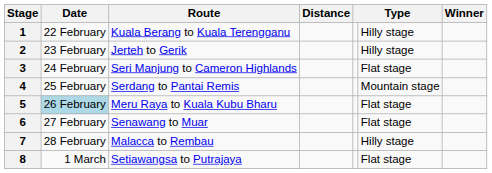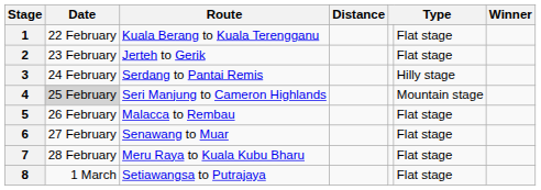 <table class="wikitable">
 <tr>
 <th scope=col>Stage</th>
 <th scope=col>Date</th>
 <th scope=col>Route</th>
 <th scope=col>Distance</th>
 <th scope=col colspan="2">Type</th>
 <th scope=col>Winner</th>
 </tr>
 <tr>
 <th scope=row>1</th>
 <td style="text-align:right;">22 February</td>
 <td><a href='#'>Kuala Berang</a> to <a href='#'>Kuala Terengganu</a></td>
 <td style="text-align:center;"></td>
 <td></td>
-<td>Hilly stage</td>
+<td>Flat stage</td>
 <td></td>
 </tr>
 <tr>
 <th scope=row>2</th>
 <td style="text-align:right;">23 February</td>
 <td><a href='#'>Jerteh</a> to <a href='#'>Gerik</a></td>
 <td style="text-align:center;"></td>
 <td></td>
-<td>Hilly stage</td>
+<td>Flat stage</td>
 <td></td>
 </tr>
 <tr>
 <th scope=row>3</th>
 <td style="text-align:right;">24 February</td>
-<td><a href='#'>Seri Manjung</a> to <a href='#'>Cameron Highlands</a></td>
+<td><a href='#'>Serdang</a> to <a href='#'>Pantai Remis</a></td>
 <td style="text-align:center;"></td>
 <td></td>
-<td>Flat stage</td>
+<td>Hilly stage</td>
 <td></td>
 </tr>
 <tr>
 <th scope=row>4</th>
-<td style="text-align:right;">25 February</td>
-<td><a href='#'>Serdang</a> to <a href='#'>Pantai Remis</a></td>
+<td style="background: lightgrey; text-align:right;">25 February</td>
+<td><a href='#'>Seri Manjung</a> to <a href='#'>Cameron Highlands</a></td>
 <td style="text-align:center;"></td>
 <td></td>
 <td>Mountain stage</td>
 <td></td>
 </tr>
 <tr>
 <th scope=row>5</th>
-<td style="background: lightblue; text-align:right;">26 February</td>
-<td><a href='#'>Meru Raya</a> to <a href='#'>Kuala Kubu Bharu</a></td>
+<td style="text-align:right;">26 February</td>
+<td><a href='#'>Malacca</a> to <a href='#'>Rembau</a></td>
 <td style="text-align:center;"></td>
 <td></td>
 <td>Flat stage</td>
 <td></td>
 </tr>
 <tr>
 <th scope=row>6</th>
 <td style="text-align:right;">27 February</td>
 <td><a href='#'>Senawang</a> to <a href='#'>Muar</a></td>
 <td style="text-align:center;"></td>
 <td></td>
 <td>Flat stage</td>
 <td></td>
 </tr>
 <tr>
 <th scope=row>7</th>
 <td style="text-align:right;">28 February</td>
-<td><a href='#'>Malacca</a> to <a href='#'>Rembau</a></td>
+<td><a href='#'>Meru Raya</a> to <a href='#'>Kuala Kubu Bharu</a></td>
 <td style="text-align:center;"></td>
 <td></td>
-<td>Hilly stage</td>
+<td>Flat stage</td>
 <td></td>
 </tr>
 <tr>
 <th scope=row>8</th>
 <td style="text-align:right;">1 March</td>
 <td><a href='#'>Setiawangsa</a> to <a href='#'>Putrajaya</a></td>
 <td style="text-align:center;"></td>
 <td></td>
 <td>Flat stage</td>
 <td></td>
 </tr>
 </table>
